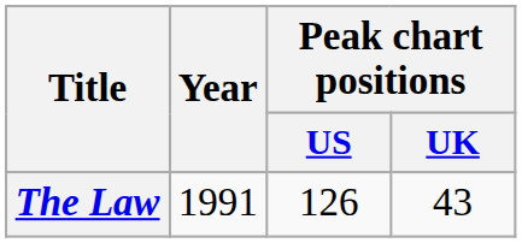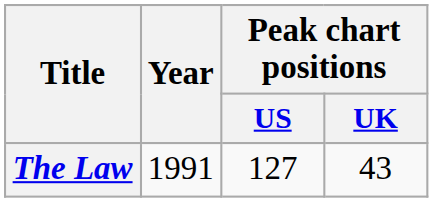 <table class="wikitable plainrowheaders">
 <tr>
 <th scope="col" rowspan="2">Title</th>
 <th scope="col" rowspan="2">Year</th>
 <th scope="col" colspan="2">Peak chart positions</th>
 </tr>
 <tr>
 <th scope="col" style="width:3em; font-size:90%"><a href='#'>US</a><br></th>
 <th scope="col" style="width:3em; font-size:90%"><a href='#'>UK</a><br></th>
 </tr>
 <tr>
 <th scope="row"><em><a href='#'>The Law</a></em></th>
 <td>1991</td>
-<td style="text-align:center;">126</td>
+<td style="text-align:center;">127</td>
 <td style="text-align:center;">43</td>
 </tr>
 </table>
